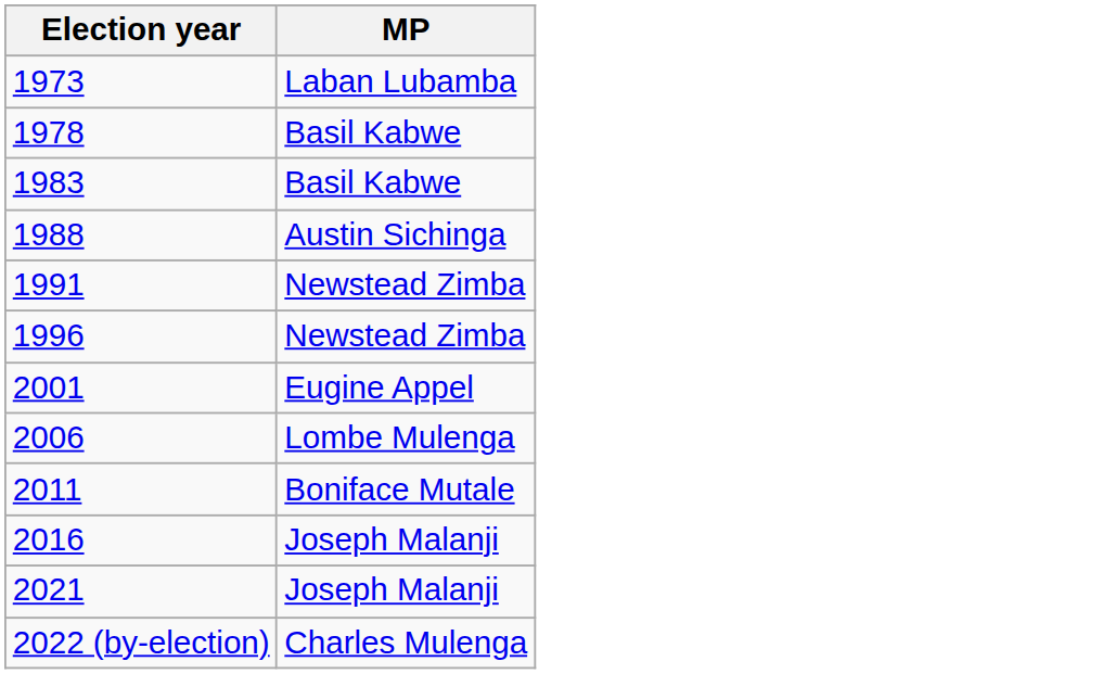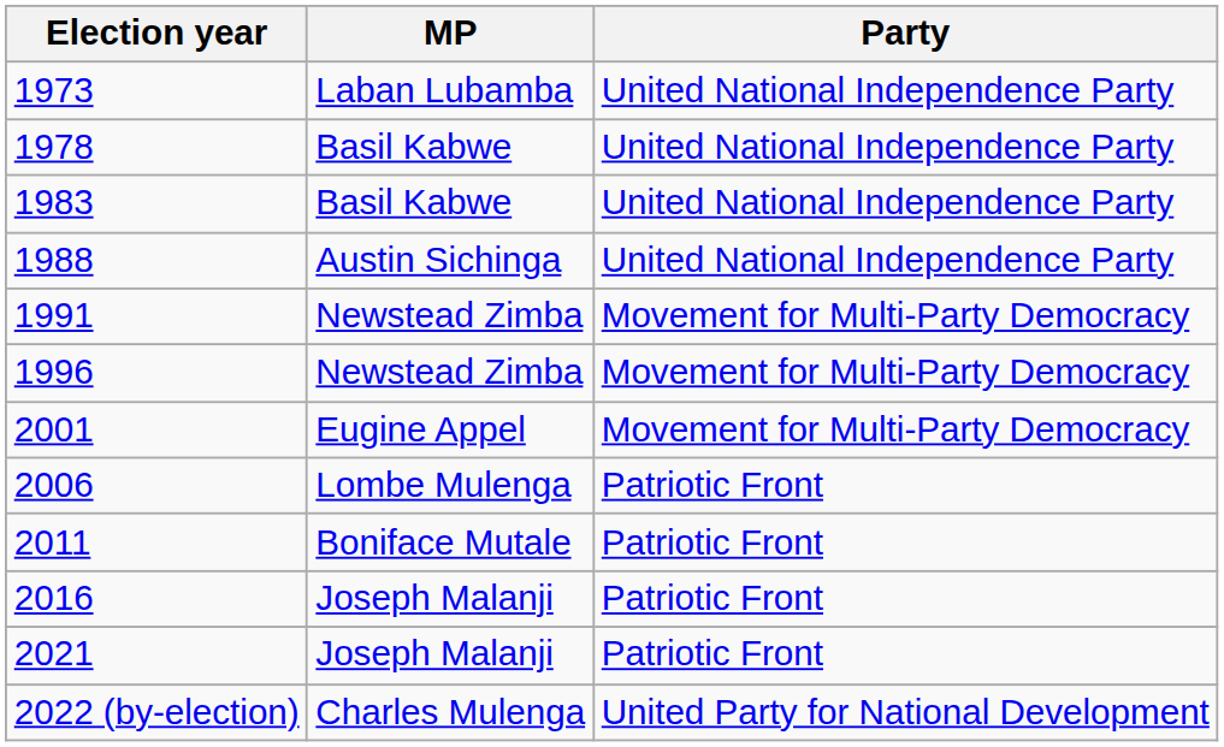 <table class=wikitable>
 <tr>
 <th>Election year</th>
 <th>MP</th>
+<th>Party</th>
 </tr>
 <tr>
 <td><a href='#'>1973</a></td>
 <td><a href='#'>Laban Lubamba</a></td>
+<td><a href='#'>United National Independence Party</a></td>
 </tr>
 <tr>
 <td><a href='#'>1978</a></td>
 <td><a href='#'>Basil Kabwe</a></td>
+<td><a href='#'>United National Independence Party</a></td>
 </tr>
 <tr>
 <td><a href='#'>1983</a></td>
 <td><a href='#'>Basil Kabwe</a></td>
+<td><a href='#'>United National Independence Party</a></td>
 </tr>
 <tr>
 <td><a href='#'>1988</a></td>
 <td><a href='#'>Austin Sichinga</a></td>
+<td><a href='#'>United National Independence Party</a></td>
 </tr>
 <tr>
 <td><a href='#'>1991</a></td>
 <td><a href='#'>Newstead Zimba</a></td>
+<td><a href='#'>Movement for Multi-Party Democracy</a></td>
 </tr>
 <tr>
 <td><a href='#'>1996</a></td>
 <td><a href='#'>Newstead Zimba</a></td>
+<td><a href='#'>Movement for Multi-Party Democracy</a></td>
 </tr>
 <tr>
 <td><a href='#'>2001</a></td>
 <td><a href='#'>Eugine Appel</a></td>
+<td><a href='#'>Movement for Multi-Party Democracy</a></td>
 </tr>
 <tr>
 <td><a href='#'>2006</a></td>
 <td><a href='#'>Lombe Mulenga</a></td>
+<td><a href='#'>Patriotic Front</a></td>
 </tr>
 <tr>
 <td><a href='#'>2011</a></td>
 <td><a href='#'>Boniface Mutale</a></td>
+<td><a href='#'>Patriotic Front</a></td>
 </tr>
 <tr>
 <td><a href='#'>2016</a></td>
 <td><a href='#'>Joseph Malanji</a></td>
+<td><a href='#'>Patriotic Front</a></td>
 </tr>
 <tr>
 <td><a href='#'>2021</a></td>
 <td><a href='#'>Joseph Malanji</a></td>
+<td><a href='#'>Patriotic Front</a></td>
 </tr>
 <tr>
 <td><a href='#'>2022 (by-election)</a></td>
 <td><a href='#'>Charles Mulenga</a></td>
+<td><a href='#'>United Party for National Development</a></td>
 </tr>
 </table>
